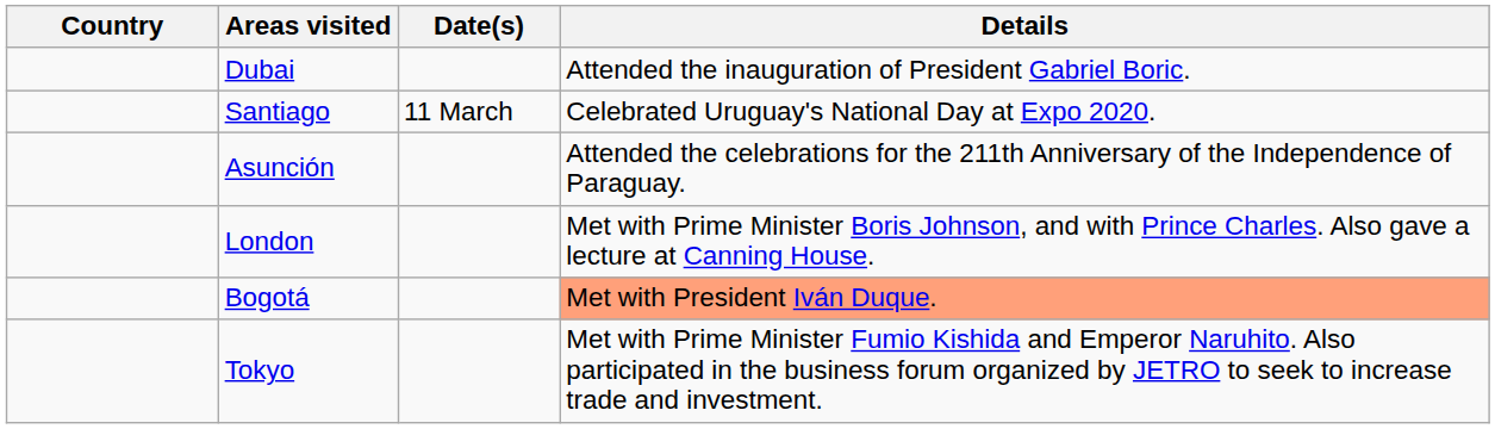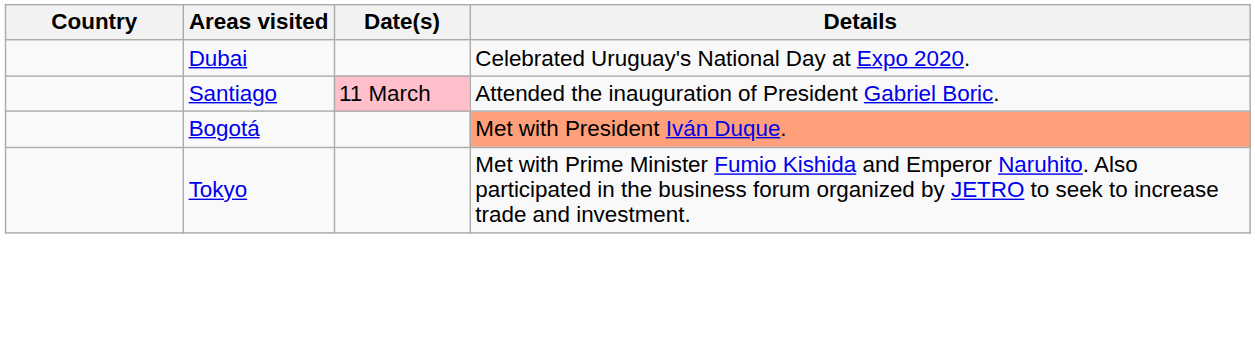 <table class="wikitable sortable outercollapse" style="margin: 1em auto 1em auto">
 <tr>
 <th width="120">Country</th>
 <th width="100">Areas visited</th>
 <th width="90">Date(s)</th>
 <th class="unsortable" width="550">Details</th>
 </tr>
 <tr>
 <td></td>
 <td><a href='#'>Dubai</a></td>
 <td></td>
-<td>Attended the inauguration of President <a href='#'>Gabriel Boric</a>.</td>
+<td>Celebrated Uruguay's National Day at <a href='#'>Expo 2020</a>.</td>
 </tr>
 <tr>
 <td></td>
 <td><a href='#'>Santiago</a></td>
-<td>11 March</td>
-<td>Celebrated Uruguay's National Day at <a href='#'>Expo 2020</a>.</td>
-</tr>
-<tr>
-<td></td>
-<td><a href='#'>Asunción</a></td>
-<td></td>
-<td>Attended the celebrations for the 211th Anniversary of the Independence of Paraguay.</td>
-</tr>
-<tr>
-<td></td>
-<td><a href='#'>London</a></td>
-<td></td>
-<td>Met with Prime Minister <a href='#'>Boris Johnson</a>, and with <a href='#'>Prince Charles</a>. Also gave a lecture at <a href='#'>Canning House</a>.</td>
+<td style="background: pink;">11 March</td>
+<td>Attended the inauguration of President <a href='#'>Gabriel Boric</a>.</td>
 </tr>
 <tr>
 <td></td>
 <td><a href='#'>Bogotá</a></td>
 <td></td>
 <td style="background: lightsalmon;">Met with President <a href='#'>Iván Duque</a>.</td>
 </tr>
 <tr>
 <td></td>
 <td><a href='#'>Tokyo</a></td>
 <td></td>
 <td>Met with Prime Minister <a href='#'>Fumio Kishida</a> and Emperor <a href='#'>Naruhito</a>. Also participated in the business forum organized by <a href='#'>JETRO</a> to seek to increase trade and investment.</td>
 </tr>
 </table>
